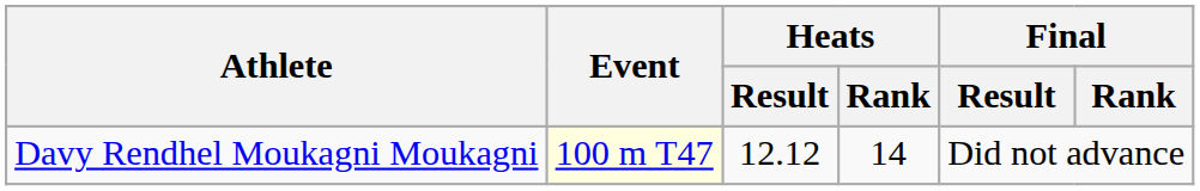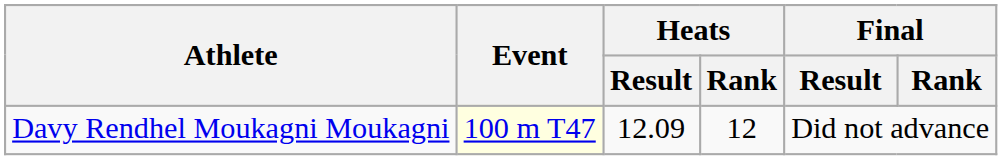 <table class="wikitable" style="font-size:90%; text-align:center">
 <tr>
 <th rowspan="2">Athlete</th>
 <th rowspan="2">Event</th>
 <th colspan="2">Heats</th>
 <th colspan="2">Final</th>
 </tr>
 <tr>
 <th>Result</th>
 <th>Rank</th>
 <th>Result</th>
 <th>Rank</th>
 </tr>
 <tr>
 <td align="left"><a href='#'>Davy Rendhel Moukagni Moukagni</a></td>
 <td align="left" style="background: lightyellow;"><a href='#'>100 m T47</a></td>
-<td>12.12</td>
-<td>14</td>
+<td>12.09</td>
+<td>12</td>
 <td colspan="2">Did not advance</td>
 </tr>
 </table>
